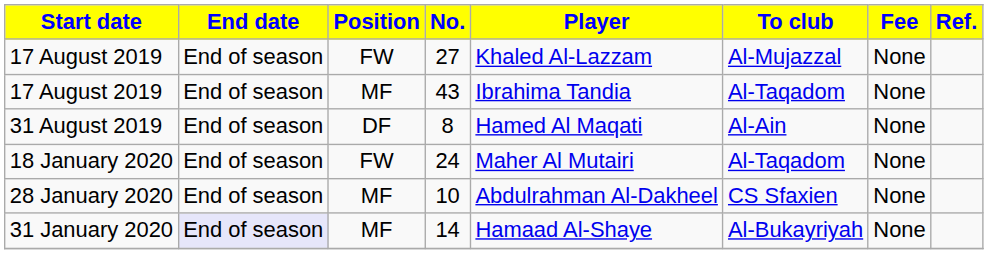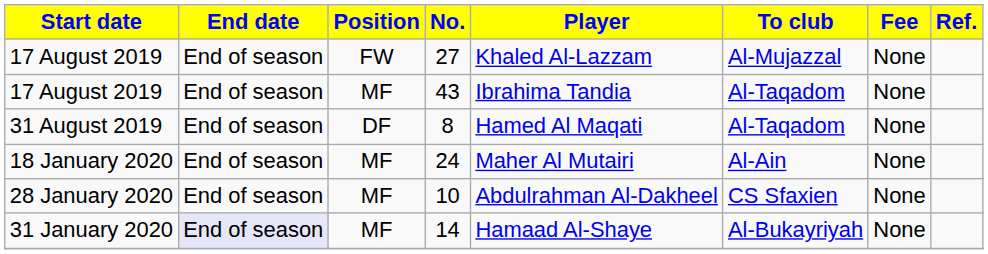 <table class="wikitable sortable">
 <tr>
 <th style="background:yellow; color:blue;"><strong>Start date</strong></th>
 <th style="background:yellow; color:blue;"><strong>End date</strong></th>
 <th style="background:yellow; color:blue;"><strong>Position</strong></th>
 <th style="background:yellow; color:blue;"><strong>No.</strong></th>
 <th style="background:yellow; color:blue;"><strong>Player</strong></th>
 <th style="background:yellow; color:blue;"><strong>To club</strong></th>
 <th style="background:yellow; color:blue;"><strong>Fee</strong></th>
 <th style="background:yellow; color:blue;"><strong>Ref.</strong></th>
 </tr>
 <tr>
 <td>17 August 2019</td>
 <td>End of season</td>
 <td style="text-align:center;">FW</td>
 <td style="text-align:center;">27</td>
 <td style="text-align:left;"> <a href='#'>Khaled Al-Lazzam</a></td>
 <td style="text-align:left;"> <a href='#'>Al-Mujazzal</a></td>
 <td>None</td>
 <td></td>
 </tr>
 <tr>
 <td>17 August 2019</td>
 <td>End of season</td>
 <td style="text-align:center;">MF</td>
 <td style="text-align:center;">43</td>
 <td style="text-align:left;"> <a href='#'>Ibrahima Tandia</a></td>
 <td style="text-align:left;"> <a href='#'>Al-Taqadom</a></td>
 <td>None</td>
 <td></td>
 </tr>
 <tr>
 <td>31 August 2019</td>
 <td>End of season</td>
 <td style="text-align:center;">DF</td>
 <td style="text-align:center;">8</td>
 <td style="text-align:left;"> <a href='#'>Hamed Al Maqati</a></td>
-<td style="text-align:left;"> <a href='#'>Al-Ain</a></td>
+<td style="text-align:left;"> <a href='#'>Al-Taqadom</a></td>
 <td>None</td>
 <td></td>
 </tr>
 <tr>
 <td>18 January 2020</td>
 <td>End of season</td>
-<td style="text-align:center;">FW</td>
+<td style="text-align:center;">MF</td>
 <td style="text-align:center;">24</td>
 <td style="text-align:left;"> <a href='#'>Maher Al Mutairi</a></td>
-<td style="text-align:left;"> <a href='#'>Al-Taqadom</a></td>
+<td style="text-align:left;"> <a href='#'>Al-Ain</a></td>
 <td>None</td>
 <td></td>
 </tr>
 <tr>
 <td>28 January 2020</td>
 <td>End of season</td>
 <td style="text-align:center;">MF</td>
 <td style="text-align:center;">10</td>
 <td style="text-align:left;"> <a href='#'>Abdulrahman Al-Dakheel</a></td>
 <td style="text-align:left;"> <a href='#'>CS Sfaxien</a></td>
 <td>None</td>
 <td></td>
 </tr>
 <tr>
 <td>31 January 2020</td>
 <td style="background: lavender;">End of season</td>
 <td style="text-align:center;">MF</td>
 <td style="text-align:center;">14</td>
 <td style="text-align:left;"> <a href='#'>Hamaad Al-Shaye</a></td>
 <td style="text-align:left;"> <a href='#'>Al-Bukayriyah</a></td>
 <td>None</td>
 <td></td>
 </tr>
 <tr>
 </tr>
 </table>
